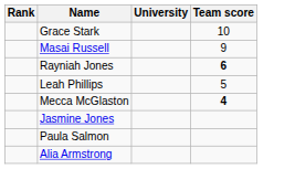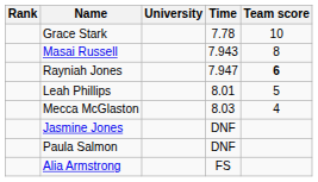 <table class="wikitable sortable" style="text-align:center">
 <tr>
 <th>Rank</th>
 <th>Name</th>
 <th>University</th>
+<th>Time</th>
 <th>Team score</th>
 </tr>
 <tr>
 <td></td>
 <td align=left> Grace Stark</td>
 <td></td>
+<td>7.78</td>
 <td>10</td>
 </tr>
 <tr>
 <td></td>
 <td align=left> <a href='#'>Masai Russell</a></td>
 <td></td>
-<td>9</td>
+<td>7.943</td>
+<td>8</td>
 </tr>
 <tr>
 <td></td>
 <td align=left> Rayniah Jones</td>
 <td></td>
+<td>7.947</td>
 <td><strong>6</strong></td>
 </tr>
 <tr>
 <td></td>
 <td align=left> Leah Phillips</td>
 <td></td>
+<td>8.01</td>
 <td>5</td>
 </tr>
 <tr>
 <td></td>
 <td align=left> Mecca McGlaston</td>
 <td></td>
-<td><strong>4</strong></td>
+<td>8.03</td>
+<td>4</td>
 </tr>
 <tr>
 <td></td>
 <td align=left> <a href='#'>Jasmine Jones</a></td>
 <td></td>
+<td>DNF</td>
 <td></td>
 </tr>
 <tr>
 <td></td>
 <td align=left> Paula Salmon</td>
 <td></td>
+<td>DNF</td>
 <td></td>
 </tr>
 <tr>
 <td></td>
 <td align=left> <a href='#'>Alia Armstrong</a></td>
 <td></td>
+<td>FS</td>
 <td></td>
 </tr>
 </table>
